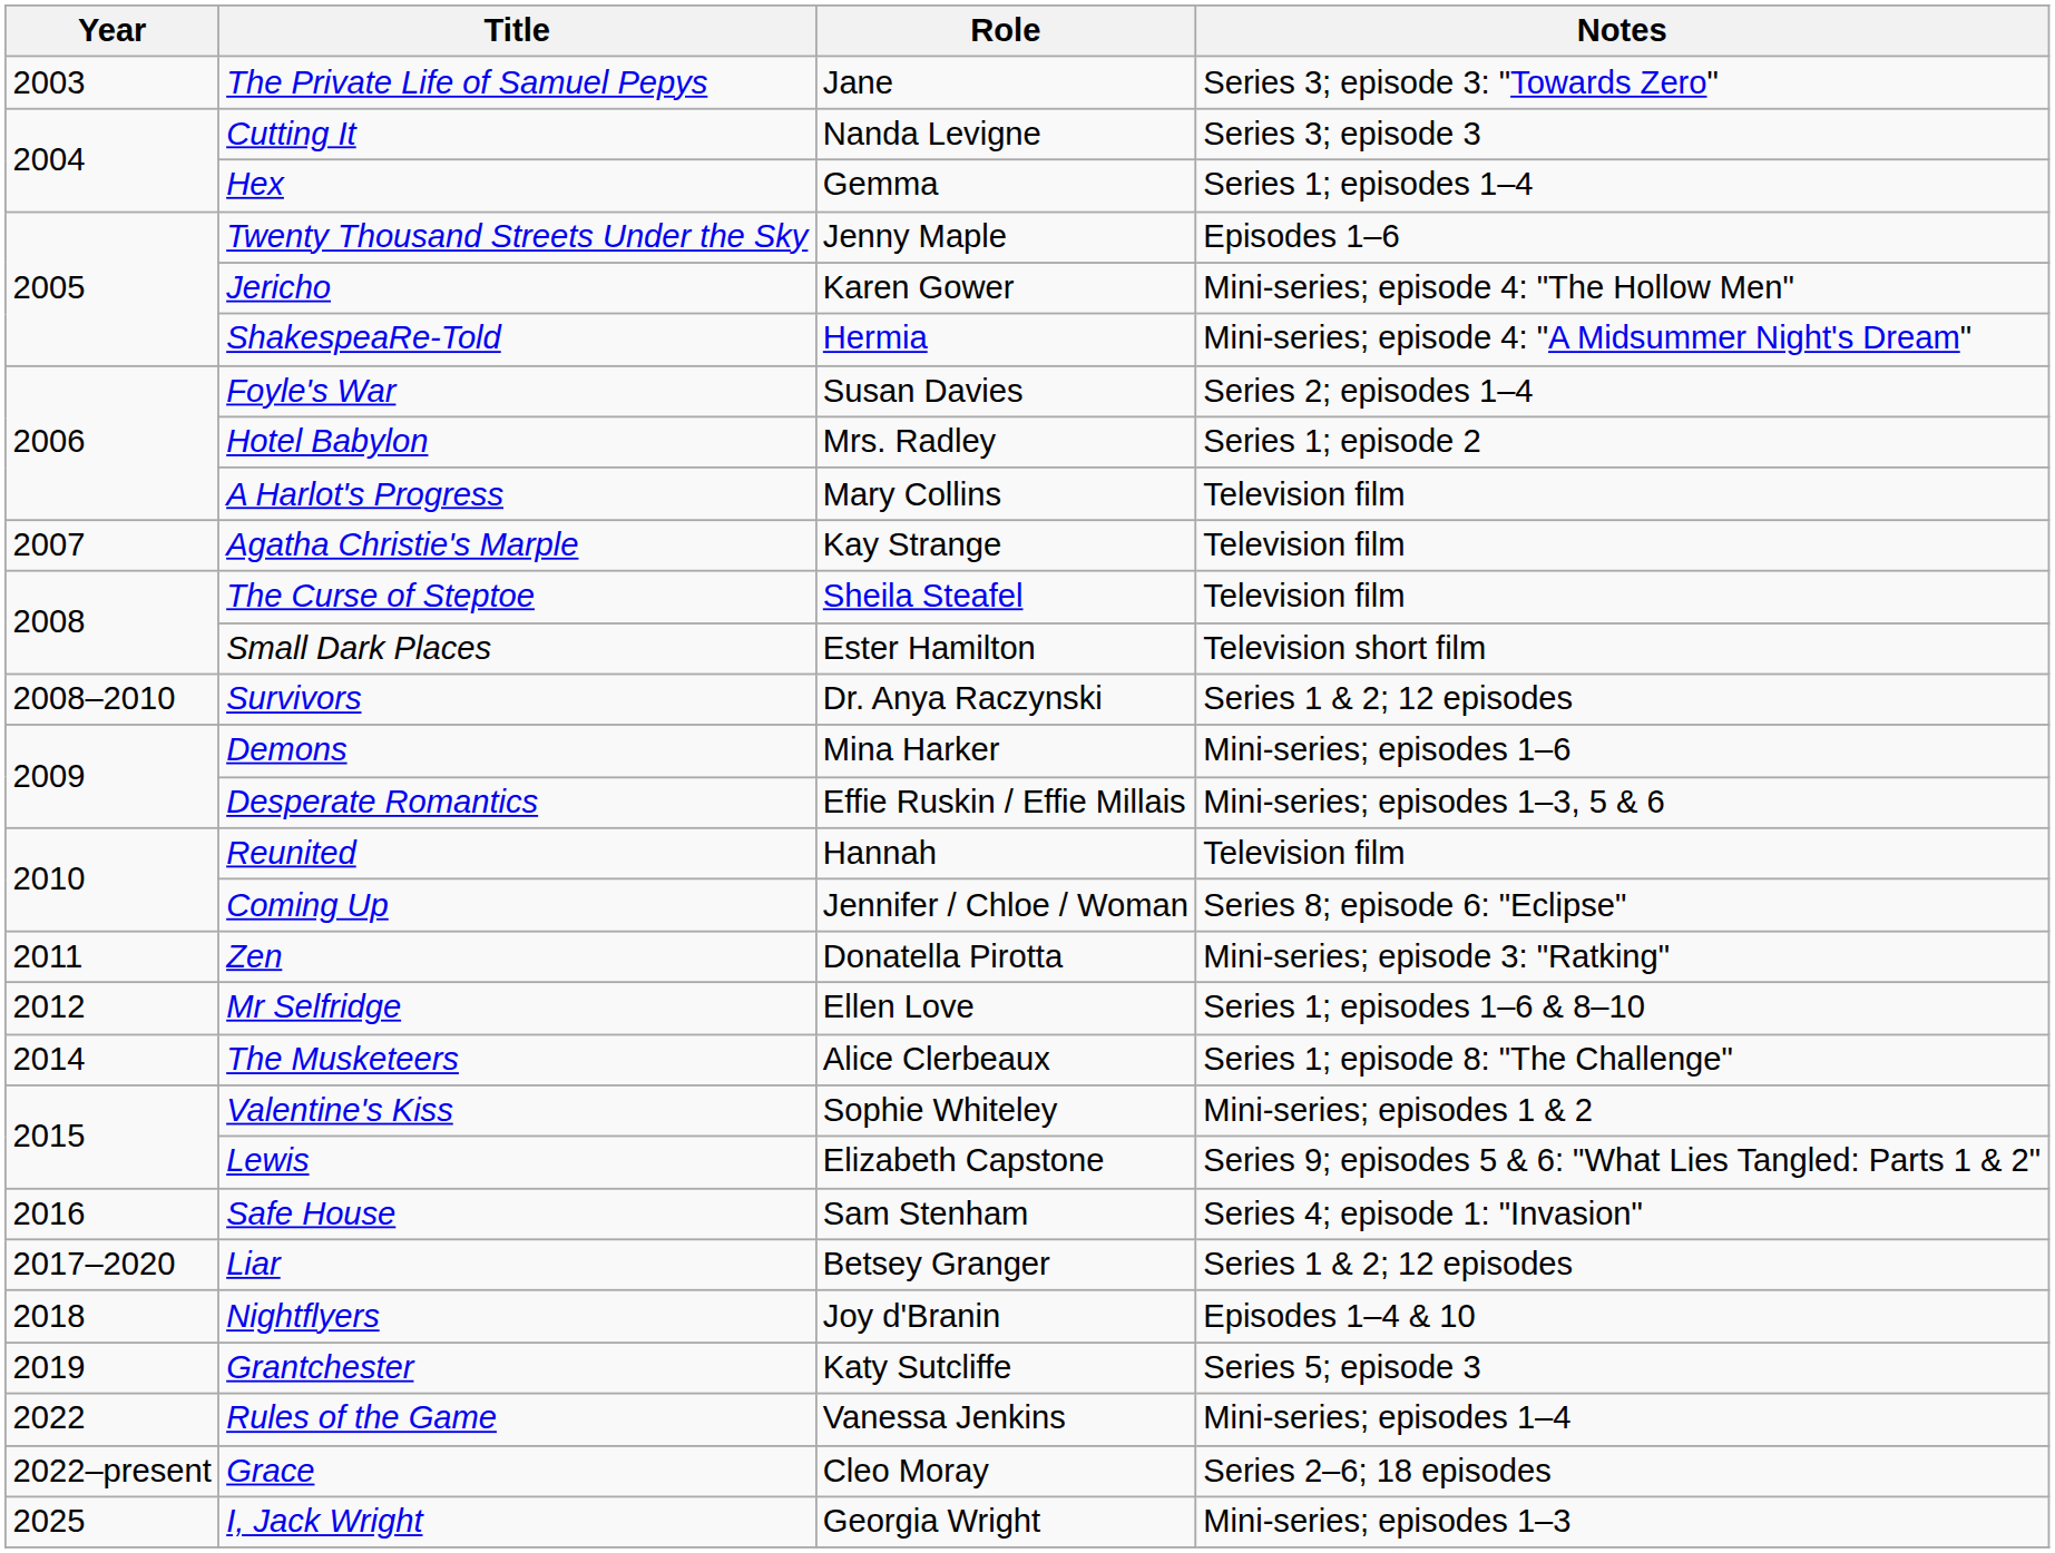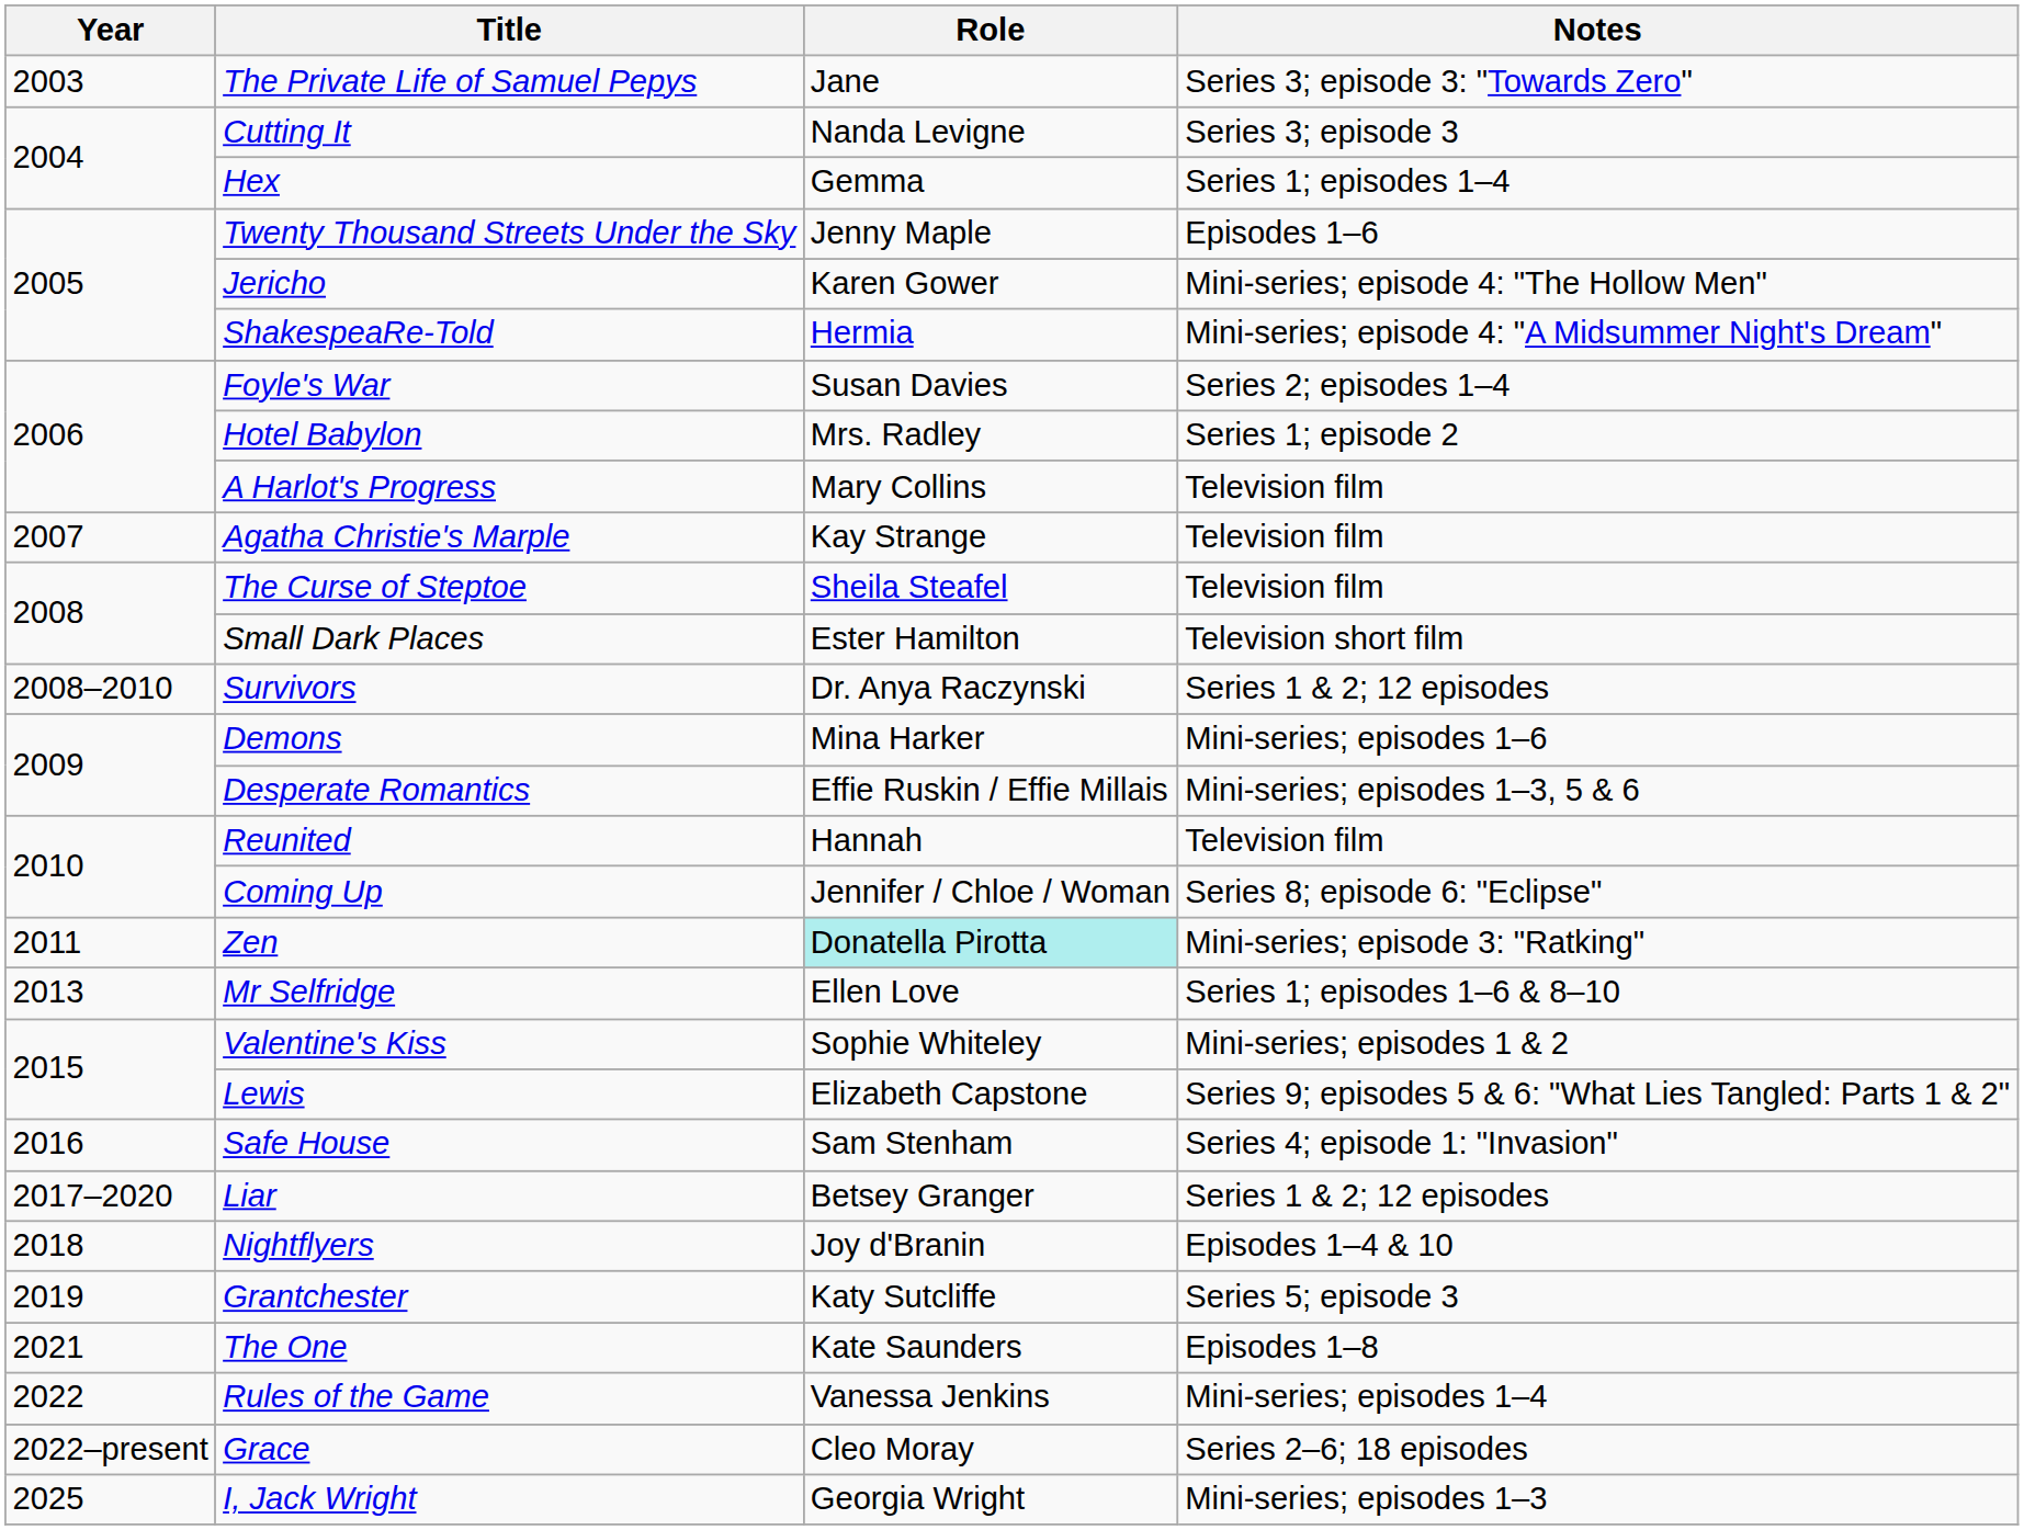 <table class="wikitable">
 <tr>
 <th>Year</th>
 <th>Title</th>
 <th>Role</th>
 <th>Notes</th>
 </tr>
 <tr>
 <td>2003</td>
 <td><em><a href='#'>The Private Life of Samuel Pepys</a></em></td>
 <td>Jane</td>
 <td>Series 3; episode 3: "<a href='#'>Towards Zero</a>"</td>
 </tr>
 <tr>
 <td rowspan="2">2004</td>
 <td><em><a href='#'>Cutting It</a></em></td>
 <td>Nanda Levigne</td>
 <td>Series 3; episode 3</td>
 </tr>
 <tr>
 <td><em><a href='#'>Hex</a></em></td>
 <td>Gemma</td>
 <td>Series 1; episodes 1–4</td>
 </tr>
 <tr>
 <td rowspan="3">2005</td>
 <td><em><a href='#'>Twenty Thousand Streets Under the Sky</a></em></td>
 <td>Jenny Maple</td>
 <td>Episodes 1–6</td>
 </tr>
 <tr>
 <td><em><a href='#'>Jericho</a></em></td>
 <td>Karen Gower</td>
 <td>Mini-series; episode 4: "The Hollow Men"</td>
 </tr>
 <tr>
 <td><em><a href='#'>ShakespeaRe-Told</a></em></td>
 <td><a href='#'>Hermia</a></td>
 <td>Mini-series; episode 4: "<a href='#'>A Midsummer Night's Dream</a>"</td>
 </tr>
 <tr>
 <td rowspan="3">2006</td>
 <td><em><a href='#'>Foyle's War</a></em></td>
 <td>Susan Davies</td>
 <td>Series 2; episodes 1–4</td>
 </tr>
 <tr>
 <td><em><a href='#'>Hotel Babylon</a></em></td>
 <td>Mrs. Radley</td>
 <td>Series 1; episode 2</td>
 </tr>
 <tr>
 <td><em><a href='#'>A Harlot's Progress</a></em></td>
 <td>Mary Collins</td>
 <td>Television film</td>
 </tr>
 <tr>
 <td>2007</td>
 <td><em><a href='#'>Agatha Christie's Marple</a></em></td>
 <td>Kay Strange</td>
 <td>Television film</td>
 </tr>
 <tr>
 <td rowspan="2">2008</td>
 <td><em><a href='#'>The Curse of Steptoe</a></em></td>
 <td><a href='#'>Sheila Steafel</a></td>
 <td>Television film</td>
 </tr>
 <tr>
 <td><em>Small Dark Places</em></td>
 <td>Ester Hamilton</td>
 <td>Television short film</td>
 </tr>
 <tr>
 <td>2008–2010</td>
 <td><em><a href='#'>Survivors</a></em></td>
 <td>Dr. Anya Raczynski</td>
 <td>Series 1 & 2; 12 episodes</td>
 </tr>
 <tr>
 <td rowspan="2">2009</td>
 <td><em><a href='#'>Demons</a></em></td>
 <td>Mina Harker</td>
 <td>Mini-series; episodes 1–6</td>
 </tr>
 <tr>
 <td><em><a href='#'>Desperate Romantics</a></em></td>
 <td>Effie Ruskin / Effie Millais</td>
 <td>Mini-series; episodes 1–3, 5 & 6</td>
 </tr>
 <tr>
 <td rowspan="2">2010</td>
 <td><em><a href='#'>Reunited</a></em></td>
 <td>Hannah</td>
 <td>Television film</td>
 </tr>
 <tr>
 <td><em><a href='#'>Coming Up</a></em></td>
 <td>Jennifer / Chloe / Woman</td>
 <td>Series 8; episode 6: "Eclipse"</td>
 </tr>
 <tr>
 <td>2011</td>
 <td><em><a href='#'>Zen</a></em></td>
-<td>Donatella Pirotta</td>
+<td style="background: paleturquoise;">Donatella Pirotta</td>
 <td>Mini-series; episode 3: "Ratking"</td>
 </tr>
 <tr>
-<td>2012</td>
+<td>2013</td>
 <td><em><a href='#'>Mr Selfridge</a></em></td>
 <td>Ellen Love</td>
 <td>Series 1; episodes 1–6 & 8–10</td>
-</tr>
-<tr>
-<td>2014</td>
-<td><em><a href='#'>The Musketeers</a></em></td>
-<td>Alice Clerbeaux</td>
-<td>Series 1; episode 8: "The Challenge"</td>
 </tr>
 <tr>
 <td rowspan="2">2015</td>
 <td><em><a href='#'>Valentine's Kiss</a></em></td>
 <td>Sophie Whiteley</td>
 <td>Mini-series; episodes 1 & 2</td>
 </tr>
 <tr>
 <td><em><a href='#'>Lewis</a></em></td>
 <td>Elizabeth Capstone</td>
 <td>Series 9; episodes 5 & 6: "What Lies Tangled: Parts 1 & 2"</td>
 </tr>
 <tr>
 <td>2016</td>
 <td><em><a href='#'>Safe House</a></em></td>
 <td>Sam Stenham</td>
 <td>Series 4; episode 1: "Invasion"</td>
 </tr>
 <tr>
 <td>2017–2020</td>
 <td><em><a href='#'>Liar</a></em></td>
 <td>Betsey Granger</td>
 <td>Series 1 & 2; 12 episodes</td>
 </tr>
 <tr>
 <td>2018</td>
 <td><em><a href='#'>Nightflyers</a></em></td>
 <td>Joy d'Branin</td>
 <td>Episodes 1–4 & 10</td>
 </tr>
 <tr>
 <td>2019</td>
 <td><em><a href='#'>Grantchester</a></em></td>
 <td>Katy Sutcliffe</td>
 <td>Series 5; episode 3</td>
 </tr>
 <tr>
+<td>2021</td>
+<td><em><a href='#'>The One</a></em></td>
+<td>Kate Saunders</td>
+<td>Episodes 1–8</td>
+</tr>
+<tr>
 <td>2022</td>
 <td><em><a href='#'>Rules of the Game</a></em></td>
 <td>Vanessa Jenkins</td>
 <td>Mini-series; episodes 1–4</td>
 </tr>
 <tr>
 <td>2022–present</td>
 <td><em><a href='#'>Grace</a></em></td>
 <td>Cleo Moray</td>
 <td>Series 2–6; 18 episodes</td>
 </tr>
 <tr>
 <td>2025</td>
 <td><em><a href='#'>I, Jack Wright</a></em></td>
 <td>Georgia Wright</td>
 <td>Mini-series; episodes 1–3</td>
 </tr>
 </table>
